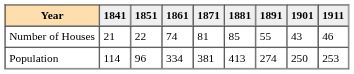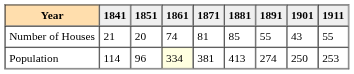 <table border="1" cellpadding="5" cellspacing="0" align="center">
 <tr>
 <th style="background: #ffdead;">Year</th>
 <th colspan="1" style="background: #efefef;">1841</th>
 <th colspan="1" style="background: #efefef;">1851</th>
 <th colspan="1" style="background: #efefef;">1861</th>
 <th colspan="1" style="background: #efefef;">1871</th>
 <th colspan="1" style="background: #efefef;">1881</th>
 <th colspan="1" style="background: #efefef;">1891</th>
 <th colspan="1" style="background: #efefef;">1901</th>
 <th colspan="1" style="background: #efefef;">1911</th>
 </tr>
 <tr>
 <td>Number of Houses</td>
 <td>21</td>
-<td>22</td>
+<td>20</td>
 <td>74</td>
 <td>81</td>
 <td>85</td>
 <td>55</td>
 <td>43</td>
-<td>46</td>
+<td>55</td>
 </tr>
 <tr>
 <td>Population</td>
 <td>114</td>
 <td>96</td>
-<td>334</td>
+<td style="background: lightyellow;">334</td>
 <td>381</td>
 <td>413</td>
 <td>274</td>
 <td>250</td>
 <td>253</td>
 </tr>
 </table>
